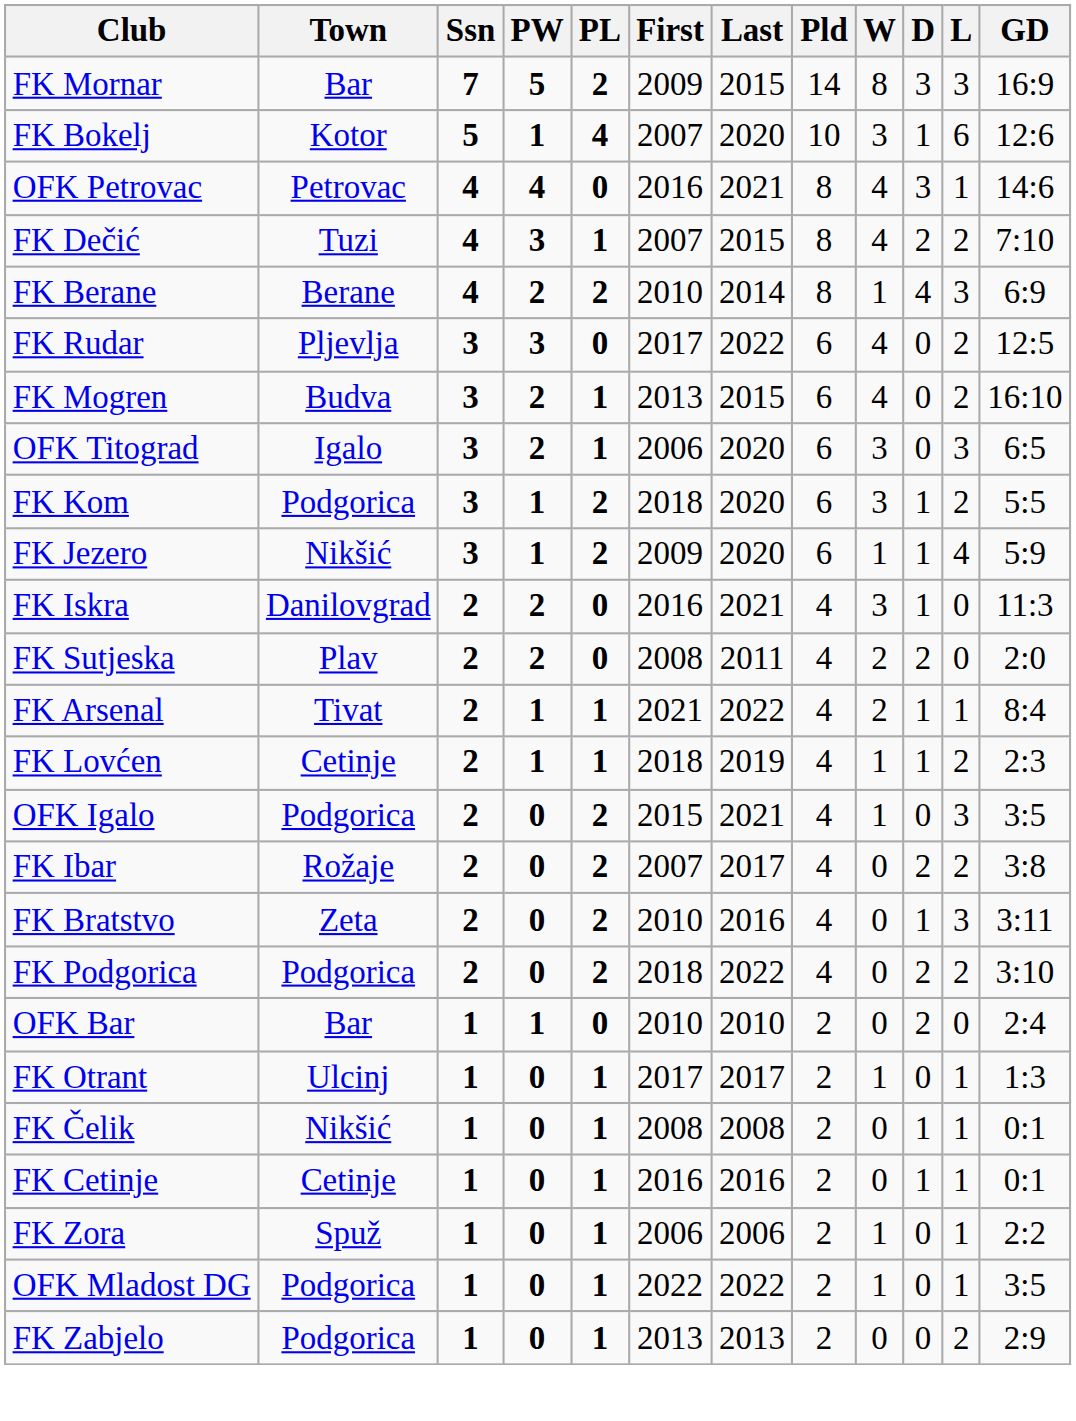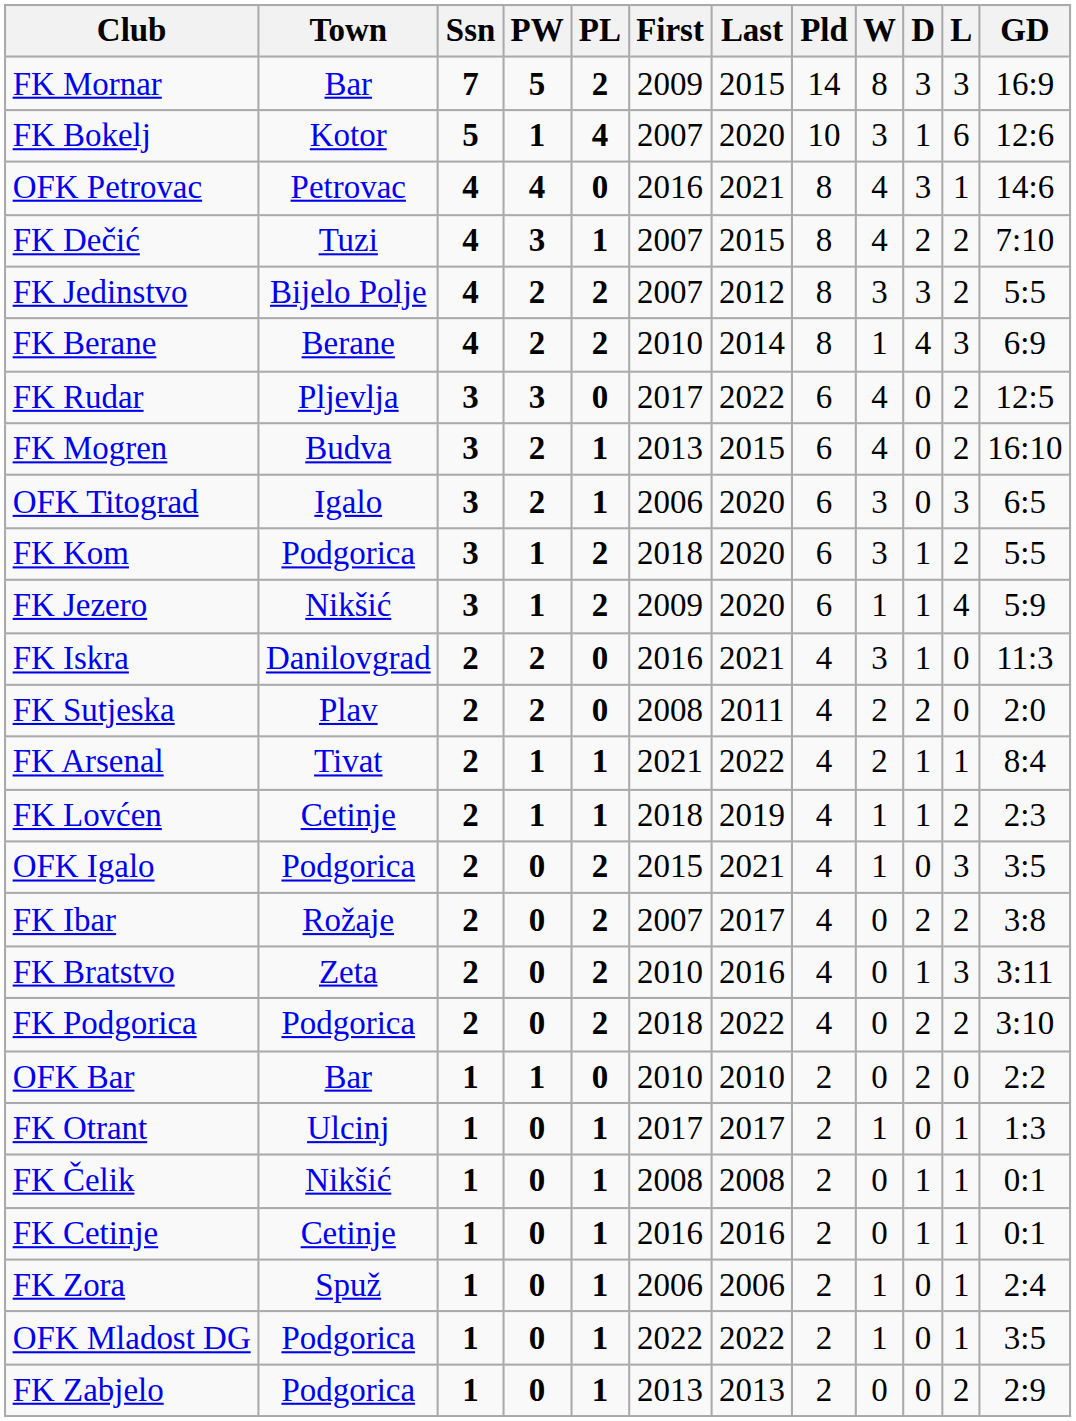 <table class="wikitable sortable" style="text-align:center;">
 <tr>
 <th>Club</th>
 <th>Town</th>
 <th>Ssn</th>
 <th>PW</th>
 <th>PL</th>
 <th>First</th>
 <th>Last</th>
 <th>Pld</th>
 <th>W</th>
 <th>D</th>
 <th>L</th>
 <th>GD</th>
 </tr>
 <tr>
 <td style="text-align:left;"><a href='#'>FK Mornar</a></td>
 <td><a href='#'>Bar</a></td>
 <td><strong>7</strong></td>
 <td><strong>5</strong></td>
 <td><strong>2</strong></td>
 <td>2009</td>
 <td>2015</td>
 <td>14</td>
 <td>8</td>
 <td>3</td>
 <td>3</td>
 <td>16:9</td>
 </tr>
 <tr>
 <td style="text-align:left;"><a href='#'>FK Bokelj</a></td>
 <td><a href='#'>Kotor</a></td>
 <td><strong>5</strong></td>
 <td><strong>1</strong></td>
 <td><strong>4</strong></td>
 <td>2007</td>
 <td>2020</td>
 <td>10</td>
 <td>3</td>
 <td>1</td>
 <td>6</td>
 <td>12:6</td>
 </tr>
 <tr>
 <td style="text-align:left;"><a href='#'>OFK Petrovac</a></td>
 <td><a href='#'>Petrovac</a></td>
 <td><strong>4</strong></td>
 <td><strong>4</strong></td>
 <td><strong>0</strong></td>
 <td>2016</td>
 <td>2021</td>
 <td>8</td>
 <td>4</td>
 <td>3</td>
 <td>1</td>
 <td>14:6</td>
 </tr>
 <tr>
 <td style="text-align:left;"><a href='#'>FK Dečić</a></td>
 <td><a href='#'>Tuzi</a></td>
 <td><strong>4</strong></td>
 <td><strong>3</strong></td>
 <td><strong>1</strong></td>
 <td>2007</td>
 <td>2015</td>
 <td>8</td>
 <td>4</td>
 <td>2</td>
 <td>2</td>
 <td>7:10</td>
+</tr>
+<tr>
+<td style="text-align:left;"><a href='#'>FK Jedinstvo</a></td>
+<td><a href='#'>Bijelo Polje</a></td>
+<td><strong>4</strong></td>
+<td><strong>2</strong></td>
+<td><strong>2</strong></td>
+<td>2007</td>
+<td>2012</td>
+<td>8</td>
+<td>3</td>
+<td>3</td>
+<td>2</td>
+<td>5:5</td>
 </tr>
 <tr>
 <td style="text-align:left;"><a href='#'>FK Berane</a></td>
 <td><a href='#'>Berane</a></td>
 <td><strong>4</strong></td>
 <td><strong>2</strong></td>
 <td><strong>2</strong></td>
 <td>2010</td>
 <td>2014</td>
 <td>8</td>
 <td>1</td>
 <td>4</td>
 <td>3</td>
 <td>6:9</td>
 </tr>
 <tr>
 <td style="text-align:left;"><a href='#'>FK Rudar</a></td>
 <td><a href='#'>Pljevlja</a></td>
 <td><strong>3</strong></td>
 <td><strong>3</strong></td>
 <td><strong>0</strong></td>
 <td>2017</td>
 <td>2022</td>
 <td>6</td>
 <td>4</td>
 <td>0</td>
 <td>2</td>
 <td>12:5</td>
 </tr>
 <tr>
 <td style="text-align:left;"><a href='#'>FK Mogren</a></td>
 <td><a href='#'>Budva</a></td>
 <td><strong>3</strong></td>
 <td><strong>2</strong></td>
 <td><strong>1</strong></td>
 <td>2013</td>
 <td>2015</td>
 <td>6</td>
 <td>4</td>
 <td>0</td>
 <td>2</td>
 <td>16:10</td>
 </tr>
 <tr>
 <td style="text-align:left;"><a href='#'>OFK Titograd</a></td>
 <td><a href='#'>Igalo</a></td>
 <td><strong>3</strong></td>
 <td><strong>2</strong></td>
 <td><strong>1</strong></td>
 <td>2006</td>
 <td>2020</td>
 <td>6</td>
 <td>3</td>
 <td>0</td>
 <td>3</td>
 <td>6:5</td>
 </tr>
 <tr>
 <td style="text-align:left;"><a href='#'>FK Kom</a></td>
 <td><a href='#'>Podgorica</a></td>
 <td><strong>3</strong></td>
 <td><strong>1</strong></td>
 <td><strong>2</strong></td>
 <td>2018</td>
 <td>2020</td>
 <td>6</td>
 <td>3</td>
 <td>1</td>
 <td>2</td>
 <td>5:5</td>
 </tr>
 <tr>
 <td style="text-align:left;"><a href='#'>FK Jezero</a></td>
 <td><a href='#'>Nikšić</a></td>
 <td><strong>3</strong></td>
 <td><strong>1</strong></td>
 <td><strong>2</strong></td>
 <td>2009</td>
 <td>2020</td>
 <td>6</td>
 <td>1</td>
 <td>1</td>
 <td>4</td>
 <td>5:9</td>
 </tr>
 <tr>
 <td style="text-align:left;"><a href='#'>FK Iskra</a></td>
 <td><a href='#'>Danilovgrad</a></td>
 <td><strong>2</strong></td>
 <td><strong>2</strong></td>
 <td><strong>0</strong></td>
 <td>2016</td>
 <td>2021</td>
 <td>4</td>
 <td>3</td>
 <td>1</td>
 <td>0</td>
 <td>11:3</td>
 </tr>
 <tr>
 <td style="text-align:left;"><a href='#'>FK Sutjeska</a></td>
 <td><a href='#'>Plav</a></td>
 <td><strong>2</strong></td>
 <td><strong>2</strong></td>
 <td><strong>0</strong></td>
 <td>2008</td>
 <td>2011</td>
 <td>4</td>
 <td>2</td>
 <td>2</td>
 <td>0</td>
 <td>2:0</td>
 </tr>
 <tr>
 <td style="text-align:left;"><a href='#'>FK Arsenal</a></td>
 <td><a href='#'>Tivat</a></td>
 <td><strong>2</strong></td>
 <td><strong>1</strong></td>
 <td><strong>1</strong></td>
 <td>2021</td>
 <td>2022</td>
 <td>4</td>
 <td>2</td>
 <td>1</td>
 <td>1</td>
 <td>8:4</td>
 </tr>
 <tr>
 <td style="text-align:left;"><a href='#'>FK Lovćen</a></td>
 <td><a href='#'>Cetinje</a></td>
 <td><strong>2</strong></td>
 <td><strong>1</strong></td>
 <td><strong>1</strong></td>
 <td>2018</td>
 <td>2019</td>
 <td>4</td>
 <td>1</td>
 <td>1</td>
 <td>2</td>
 <td>2:3</td>
 </tr>
 <tr>
 <td style="text-align:left;"><a href='#'>OFK Igalo</a></td>
 <td><a href='#'>Podgorica</a></td>
 <td><strong>2</strong></td>
 <td><strong>0</strong></td>
 <td><strong>2</strong></td>
 <td>2015</td>
 <td>2021</td>
 <td>4</td>
 <td>1</td>
 <td>0</td>
 <td>3</td>
 <td>3:5</td>
 </tr>
 <tr>
 <td style="text-align:left;"><a href='#'>FK Ibar</a></td>
 <td><a href='#'>Rožaje</a></td>
 <td><strong>2</strong></td>
 <td><strong>0</strong></td>
 <td><strong>2</strong></td>
 <td>2007</td>
 <td>2017</td>
 <td>4</td>
 <td>0</td>
 <td>2</td>
 <td>2</td>
 <td>3:8</td>
 </tr>
 <tr>
 <td style="text-align:left;"><a href='#'>FK Bratstvo</a></td>
 <td><a href='#'>Zeta</a></td>
 <td><strong>2</strong></td>
 <td><strong>0</strong></td>
 <td><strong>2</strong></td>
 <td>2010</td>
 <td>2016</td>
 <td>4</td>
 <td>0</td>
 <td>1</td>
 <td>3</td>
 <td>3:11</td>
 </tr>
 <tr>
 <td style="text-align:left;"><a href='#'>FK Podgorica</a></td>
 <td><a href='#'>Podgorica</a></td>
 <td><strong>2</strong></td>
 <td><strong>0</strong></td>
 <td><strong>2</strong></td>
 <td>2018</td>
 <td>2022</td>
 <td>4</td>
 <td>0</td>
 <td>2</td>
 <td>2</td>
 <td>3:10</td>
 </tr>
 <tr>
 <td style="text-align:left;"><a href='#'>OFK Bar</a></td>
 <td><a href='#'>Bar</a></td>
 <td><strong>1</strong></td>
 <td><strong>1</strong></td>
 <td><strong>0</strong></td>
 <td>2010</td>
 <td>2010</td>
 <td>2</td>
 <td>0</td>
 <td>2</td>
 <td>0</td>
-<td>2:4</td>
+<td>2:2</td>
 </tr>
 <tr>
 <td style="text-align:left;"><a href='#'>FK Otrant</a></td>
 <td><a href='#'>Ulcinj</a></td>
 <td><strong>1</strong></td>
 <td><strong>0</strong></td>
 <td><strong>1</strong></td>
 <td>2017</td>
 <td>2017</td>
 <td>2</td>
 <td>1</td>
 <td>0</td>
 <td>1</td>
 <td>1:3</td>
 </tr>
 <tr>
 <td style="text-align:left;"><a href='#'>FK Čelik</a></td>
 <td><a href='#'>Nikšić</a></td>
 <td><strong>1</strong></td>
 <td><strong>0</strong></td>
 <td><strong>1</strong></td>
 <td>2008</td>
 <td>2008</td>
 <td>2</td>
 <td>0</td>
 <td>1</td>
 <td>1</td>
 <td>0:1</td>
 </tr>
 <tr>
 <td style="text-align:left;"><a href='#'>FK Cetinje</a></td>
 <td><a href='#'>Cetinje</a></td>
 <td><strong>1</strong></td>
 <td><strong>0</strong></td>
 <td><strong>1</strong></td>
 <td>2016</td>
 <td>2016</td>
 <td>2</td>
 <td>0</td>
 <td>1</td>
 <td>1</td>
 <td>0:1</td>
 </tr>
 <tr>
 <td style="text-align:left;"><a href='#'>FK Zora</a></td>
 <td><a href='#'>Spuž</a></td>
 <td><strong>1</strong></td>
 <td><strong>0</strong></td>
 <td><strong>1</strong></td>
 <td>2006</td>
 <td>2006</td>
 <td>2</td>
 <td>1</td>
 <td>0</td>
 <td>1</td>
-<td>2:2</td>
+<td>2:4</td>
 </tr>
 <tr>
 <td style="text-align:left;"><a href='#'>OFK Mladost DG</a></td>
 <td><a href='#'>Podgorica</a></td>
 <td><strong>1</strong></td>
 <td><strong>0</strong></td>
 <td><strong>1</strong></td>
 <td>2022</td>
 <td>2022</td>
 <td>2</td>
 <td>1</td>
 <td>0</td>
 <td>1</td>
 <td>3:5</td>
 </tr>
 <tr>
 <td style="text-align:left;"><a href='#'>FK Zabjelo</a></td>
 <td><a href='#'>Podgorica</a></td>
 <td><strong>1</strong></td>
 <td><strong>0</strong></td>
 <td><strong>1</strong></td>
 <td>2013</td>
 <td>2013</td>
 <td>2</td>
 <td>0</td>
 <td>0</td>
 <td>2</td>
 <td>2:9</td>
 </tr>
 <tr>
 </tr>
 </table>
